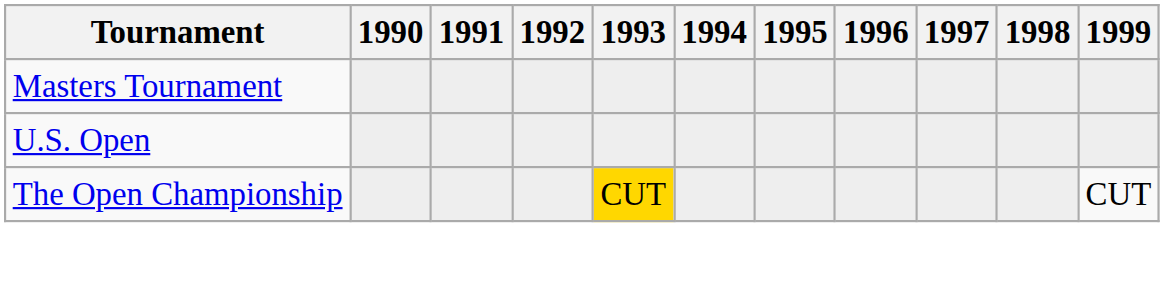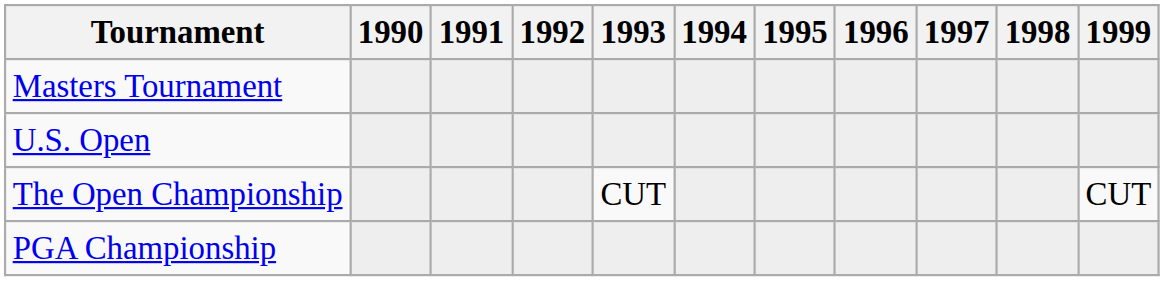 <table class="wikitable" style="font-size:95%;text-align:center;">
 <tr>
 <th>Tournament</th>
 <th>1990</th>
 <th>1991</th>
 <th>1992</th>
 <th>1993</th>
 <th>1994</th>
 <th>1995</th>
 <th>1996</th>
 <th>1997</th>
 <th>1998</th>
 <th>1999</th>
 </tr>
 <tr>
 <td align=left><a href='#'>Masters Tournament</a></td>
 <td style="background:#eeeeee;"></td>
 <td style="background:#eeeeee;"></td>
 <td style="background:#eeeeee;"></td>
 <td style="background:#eeeeee;"></td>
 <td style="background:#eeeeee;"></td>
 <td style="background:#eeeeee;"></td>
 <td style="background:#eeeeee;"></td>
 <td style="background:#eeeeee;"></td>
 <td style="background:#eeeeee;"></td>
 <td style="background:#eeeeee;"></td>
 </tr>
 <tr>
 <td align=left><a href='#'>U.S. Open</a></td>
 <td style="background:#eeeeee;"></td>
 <td style="background:#eeeeee;"></td>
 <td style="background:#eeeeee;"></td>
 <td style="background:#eeeeee;"></td>
 <td style="background:#eeeeee;"></td>
 <td style="background:#eeeeee;"></td>
 <td style="background:#eeeeee;"></td>
 <td style="background:#eeeeee;"></td>
 <td style="background:#eeeeee;"></td>
 <td style="background:#eeeeee;"></td>
 </tr>
 <tr>
 <td align=left><a href='#'>The Open Championship</a></td>
 <td style="background:#eeeeee;"></td>
 <td style="background:#eeeeee;"></td>
 <td style="background:#eeeeee;"></td>
-<td style="background: gold;">CUT</td>
+<td>CUT</td>
 <td style="background:#eeeeee;"></td>
 <td style="background:#eeeeee;"></td>
 <td style="background:#eeeeee;"></td>
 <td style="background:#eeeeee;"></td>
 <td style="background:#eeeeee;"></td>
 <td>CUT</td>
 </tr>
+<tr>
+<td align=left><a href='#'>PGA Championship</a></td>
+<td style="background:#eeeeee;"></td>
+<td style="background:#eeeeee;"></td>
+<td style="background:#eeeeee;"></td>
+<td style="background:#eeeeee;"></td>
+<td style="background:#eeeeee;"></td>
+<td style="background:#eeeeee;"></td>
+<td style="background:#eeeeee;"></td>
+<td style="background:#eeeeee;"></td>
+<td style="background:#eeeeee;"></td>
+<td style="background:#eeeeee;"></td>
+</tr>
 </table>
